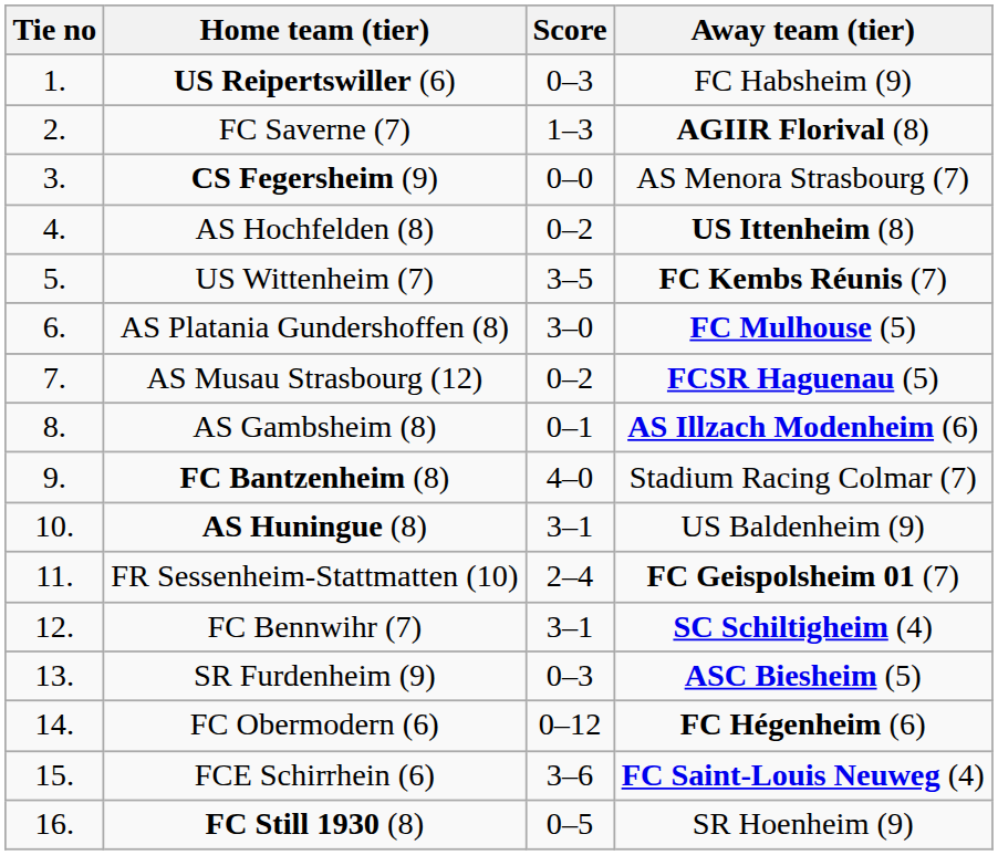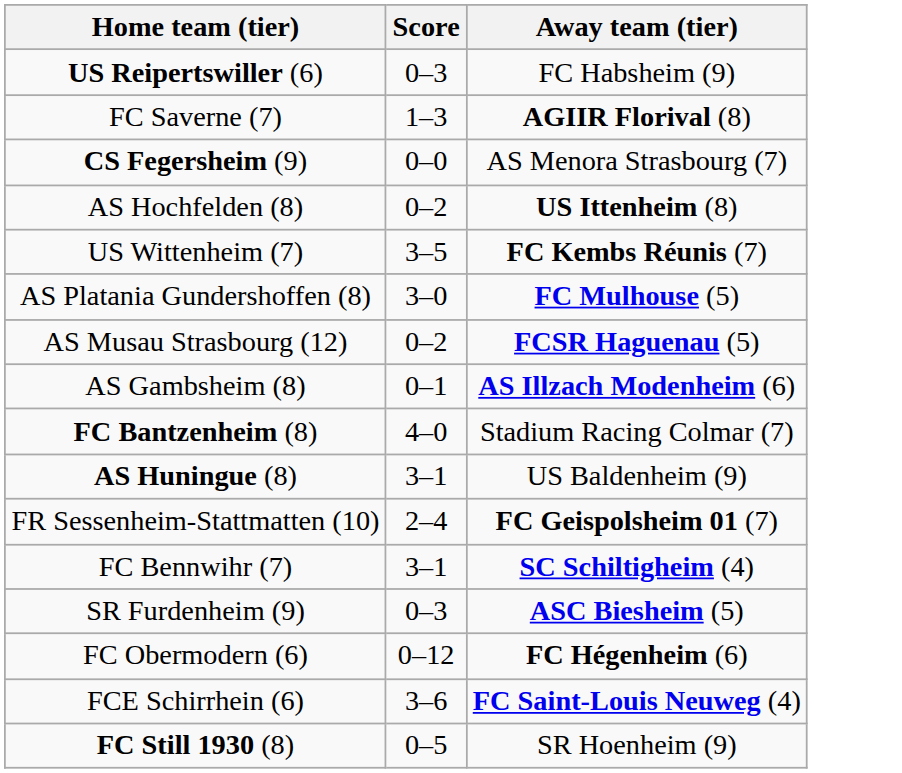 <table class="wikitable" style="text-align: center">
 <tr>
-<th>Tie no</th>
 <th>Home team (tier)</th>
 <th>Score</th>
 <th>Away team (tier)</th>
 </tr>
 <tr>
-<td>1.</td>
 <td><strong>US Reipertswiller</strong> (6)</td>
 <td>0–3</td>
 <td>FC Habsheim (9)</td>
 </tr>
 <tr>
-<td>2.</td>
 <td>FC Saverne (7)</td>
 <td>1–3</td>
 <td><strong>AGIIR Florival</strong> (8)</td>
 </tr>
 <tr>
-<td>3.</td>
 <td><strong>CS Fegersheim</strong> (9)</td>
 <td>0–0 </td>
 <td>AS Menora Strasbourg (7)</td>
 </tr>
 <tr>
-<td>4.</td>
 <td>AS Hochfelden (8)</td>
 <td>0–2</td>
 <td><strong>US Ittenheim</strong> (8)</td>
 </tr>
 <tr>
-<td>5.</td>
 <td>US Wittenheim (7)</td>
 <td>3–5</td>
 <td><strong>FC Kembs Réunis</strong> (7)</td>
 </tr>
 <tr>
-<td>6.</td>
 <td>AS Platania Gundershoffen (8)</td>
 <td>3–0</td>
 <td><strong><a href='#'>FC Mulhouse</a></strong> (5)</td>
 </tr>
 <tr>
-<td>7.</td>
 <td>AS Musau Strasbourg (12)</td>
 <td>0–2 </td>
 <td><strong><a href='#'>FCSR Haguenau</a></strong> (5)</td>
 </tr>
 <tr>
-<td>8.</td>
 <td>AS Gambsheim (8)</td>
 <td>0–1</td>
 <td><strong><a href='#'>AS Illzach Modenheim</a></strong> (6)</td>
 </tr>
 <tr>
-<td>9.</td>
 <td><strong>FC Bantzenheim</strong> (8)</td>
 <td>4–0</td>
 <td>Stadium Racing Colmar (7)</td>
 </tr>
 <tr>
-<td>10.</td>
 <td><strong>AS Huningue</strong> (8)</td>
 <td>3–1</td>
 <td>US Baldenheim (9)</td>
 </tr>
 <tr>
-<td>11.</td>
 <td>FR Sessenheim-Stattmatten (10)</td>
 <td>2–4 </td>
 <td><strong>FC Geispolsheim 01</strong> (7)</td>
 </tr>
 <tr>
-<td>12.</td>
 <td>FC Bennwihr (7)</td>
 <td>3–1</td>
 <td><strong><a href='#'>SC Schiltigheim</a></strong> (4)</td>
 </tr>
 <tr>
-<td>13.</td>
 <td>SR Furdenheim (9)</td>
 <td>0–3</td>
 <td><strong><a href='#'>ASC Biesheim</a></strong> (5)</td>
 </tr>
 <tr>
-<td>14.</td>
 <td>FC Obermodern (6)</td>
 <td>0–12</td>
 <td><strong>FC Hégenheim</strong> (6)</td>
 </tr>
 <tr>
-<td>15.</td>
 <td>FCE Schirrhein (6)</td>
 <td>3–6</td>
 <td><strong><a href='#'>FC Saint-Louis Neuweg</a></strong> (4)</td>
 </tr>
 <tr>
-<td>16.</td>
 <td><strong>FC Still 1930</strong> (8)</td>
 <td>0–5</td>
 <td>SR Hoenheim (9)</td>
 </tr>
 </table>
